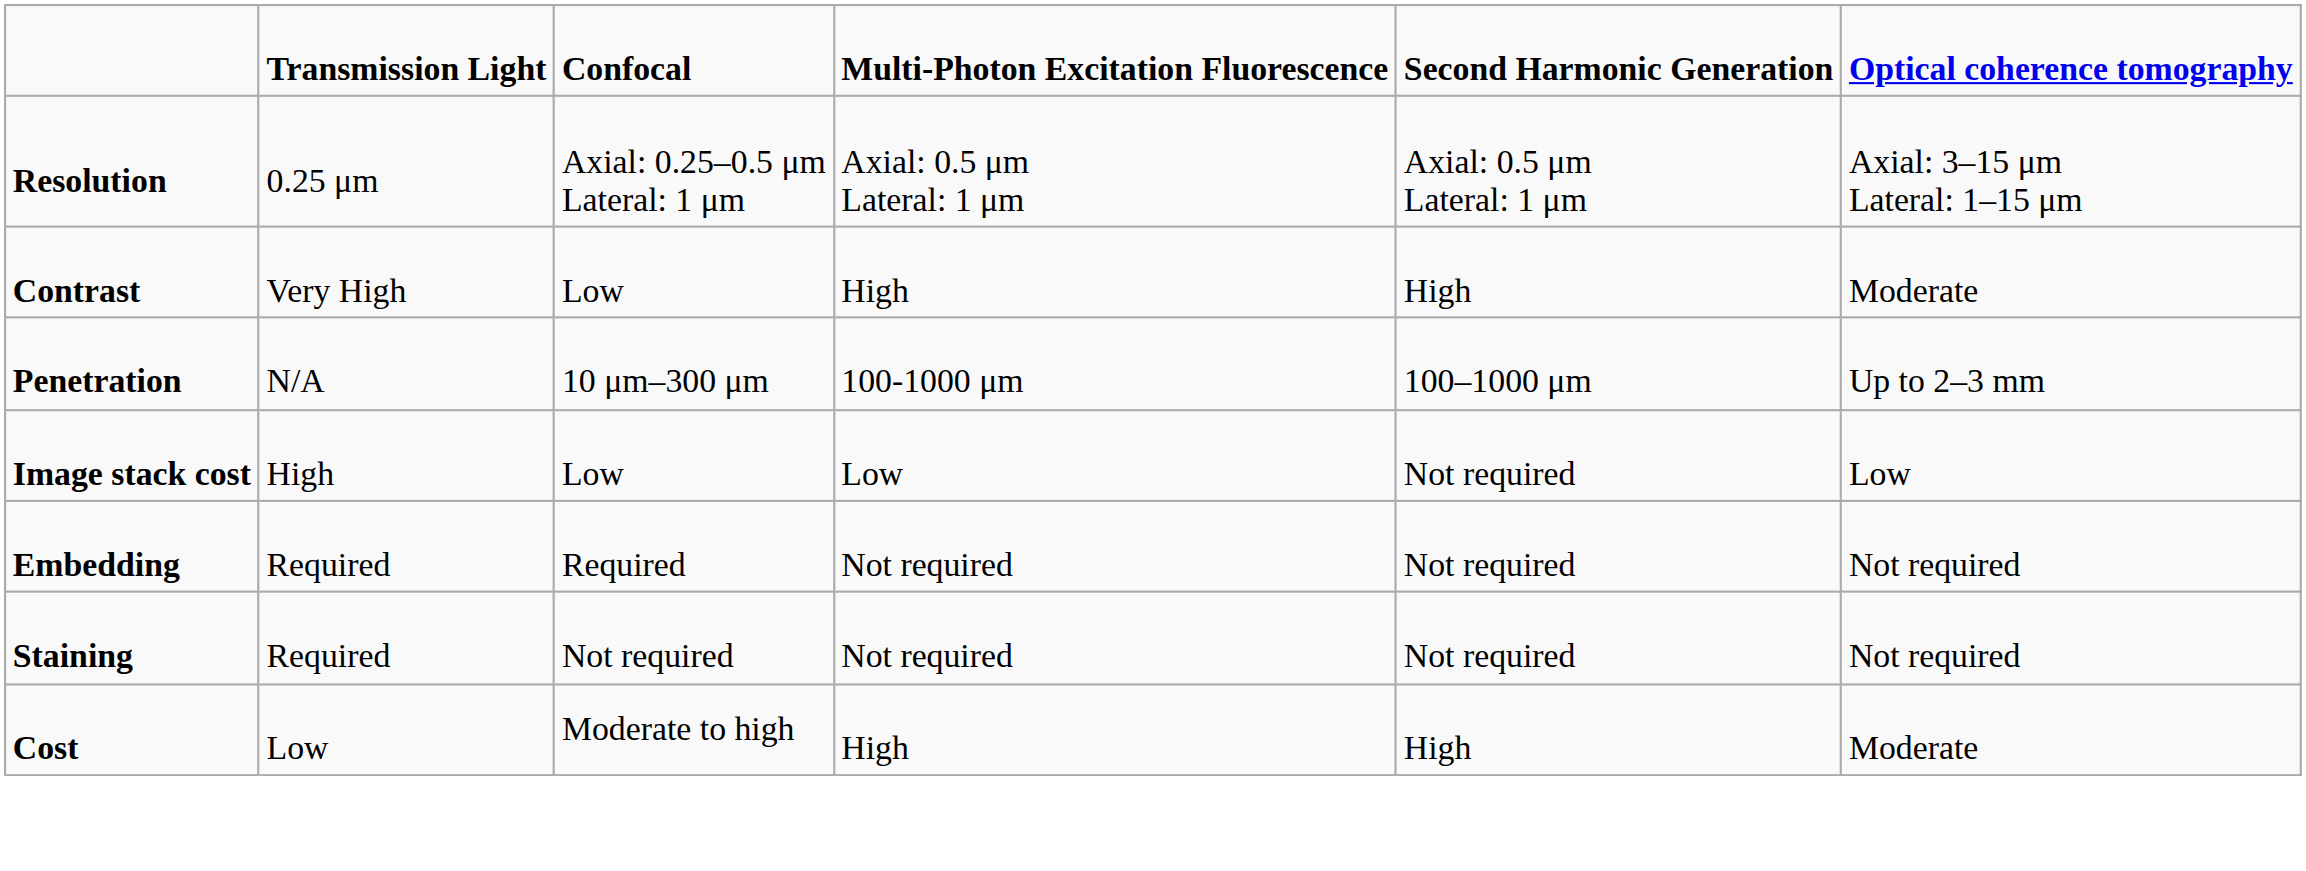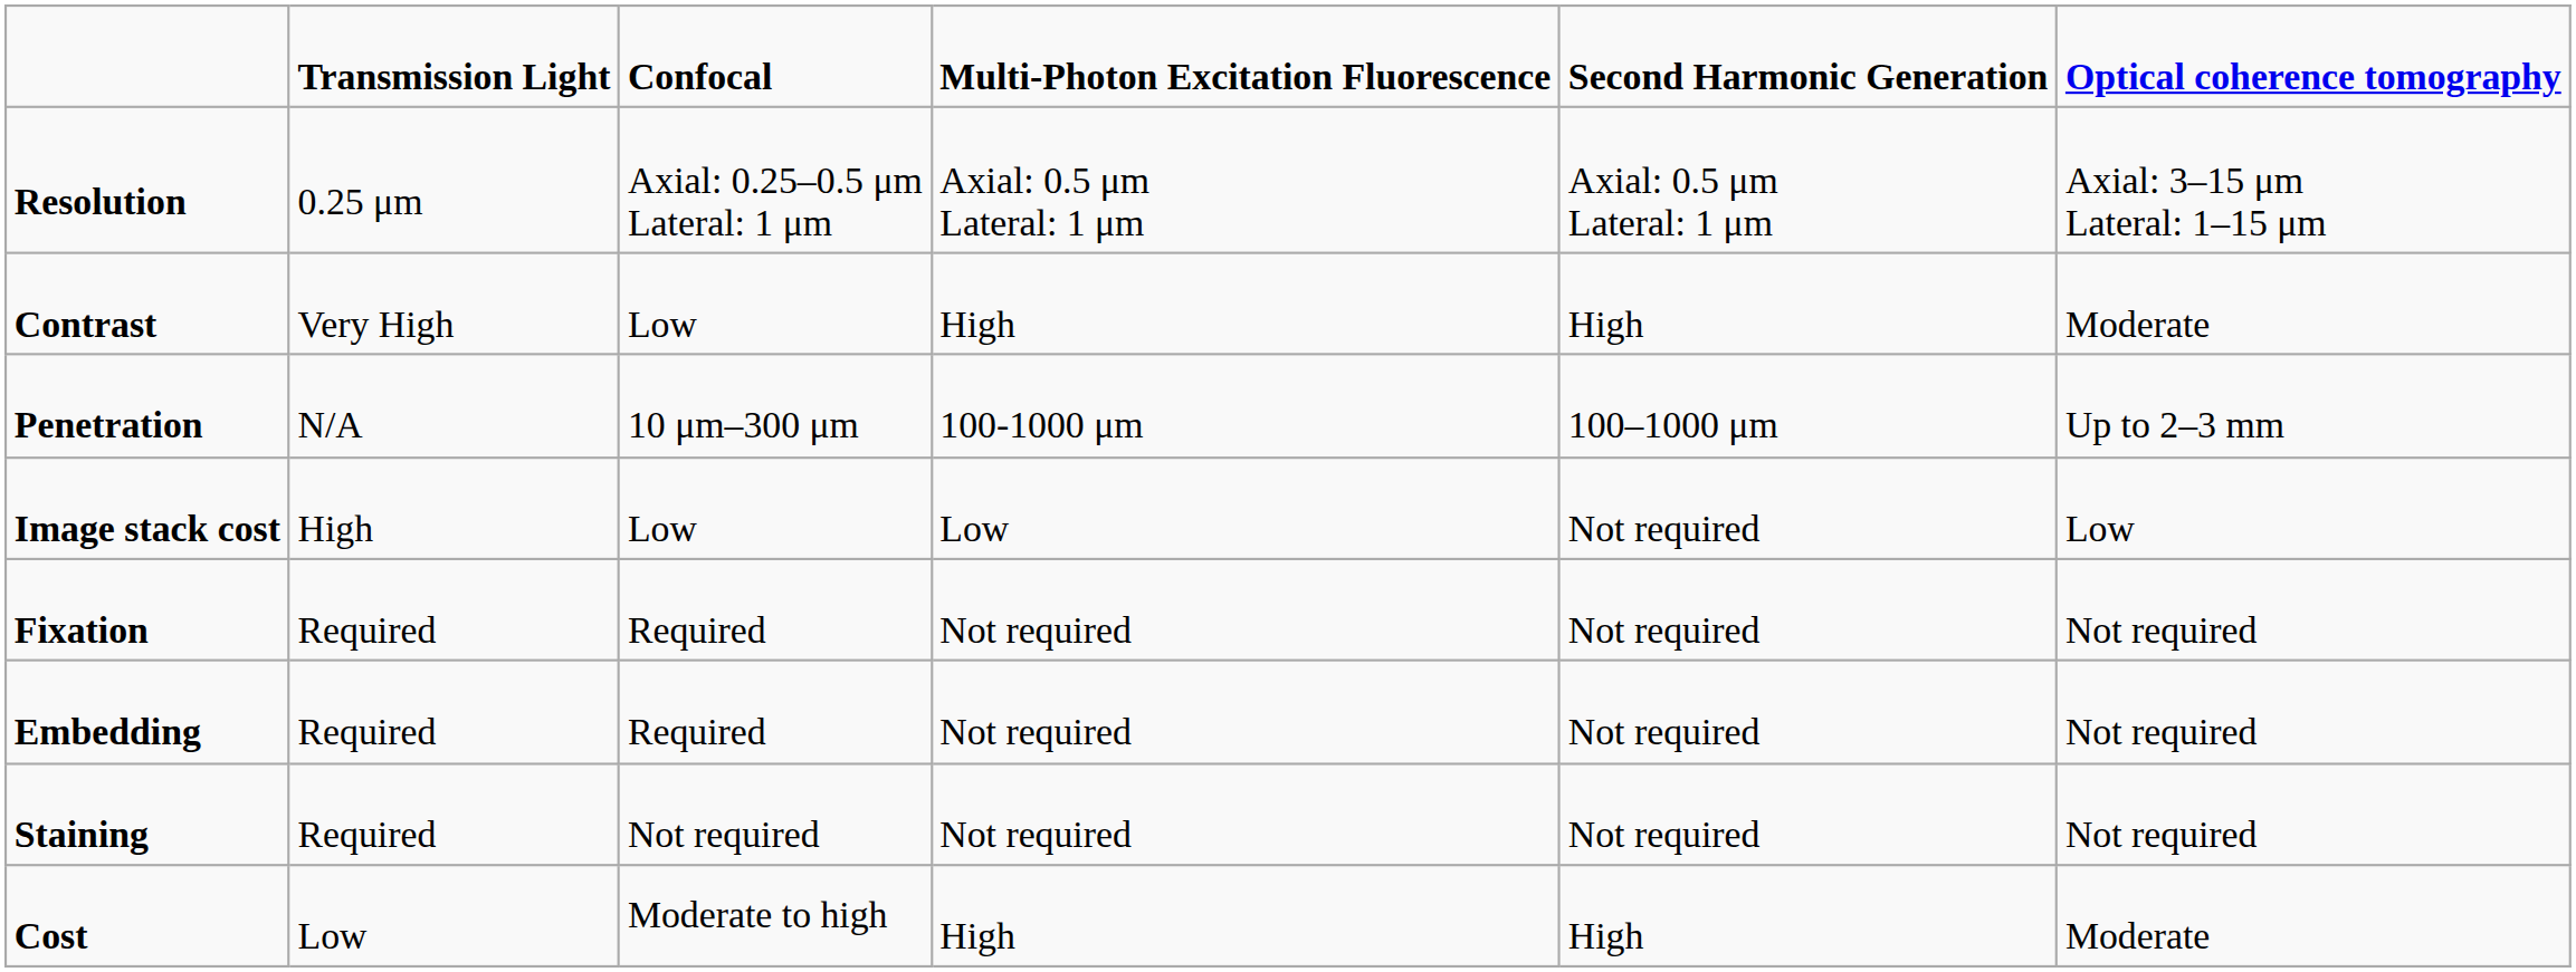 <table class="wikitable">
 <tr>
 <td></td>
 <td><br><strong>Transmission Light</strong></td>
 <td><br><strong>Confocal</strong></td>
 <td><br><strong>Multi-Photon Excitation Fluorescence</strong></td>
 <td><br><strong>Second Harmonic Generation</strong></td>
 <td><br><strong><a href='#'>Optical coherence tomography</a></strong></td>
 </tr>
 <tr>
 <td><br><strong>Resolution</strong></td>
 <td><br>0.25 μm</td>
 <td><br>Axial: 0.25–0.5 μm<br>Lateral: 1 μm</td>
 <td><br>Axial: 0.5 μm<br>Lateral: 1 μm</td>
 <td><br>Axial: 0.5 μm<br>Lateral: 1 μm</td>
 <td><br>Axial: 3–15 μm<br>Lateral: 1–15 μm</td>
 </tr>
 <tr>
 <td><br><strong>Contrast</strong></td>
 <td><br>Very High</td>
 <td><br>Low</td>
 <td><br>High</td>
 <td><br>High</td>
 <td><br>Moderate</td>
 </tr>
 <tr>
 <td><br><strong>Penetration</strong></td>
 <td><br>N/A</td>
 <td><br>10 μm–300 μm</td>
 <td><br>100-1000 μm</td>
 <td><br>100–1000 μm</td>
 <td><br>Up to 2–3 mm</td>
 </tr>
 <tr>
 <td><br><strong>Image stack cost</strong></td>
 <td><br>High</td>
 <td><br>Low</td>
 <td><br>Low</td>
 <td><br>Not required</td>
 <td><br>Low</td>
 </tr>
 <tr>
+<td><br><strong>Fixation</strong></td>
+<td><br>Required</td>
+<td><br>Required</td>
+<td><br>Not required</td>
+<td><br>Not required</td>
+<td><br>Not required</td>
+</tr>
+<tr>
 <td><br><strong>Embedding</strong></td>
 <td><br>Required</td>
 <td><br>Required</td>
 <td><br>Not required</td>
 <td><br>Not required</td>
 <td><br>Not required</td>
 </tr>
 <tr>
 <td><br><strong>Staining</strong></td>
 <td><br>Required</td>
 <td><br>Not required</td>
 <td><br>Not required</td>
 <td><br>Not required</td>
 <td><br>Not required</td>
 </tr>
 <tr>
 <td><br><strong>Cost</strong></td>
 <td><br>Low</td>
 <td>Moderate to high</td>
 <td><br>High</td>
 <td><br>High</td>
 <td><br>Moderate</td>
 </tr>
 </table>
